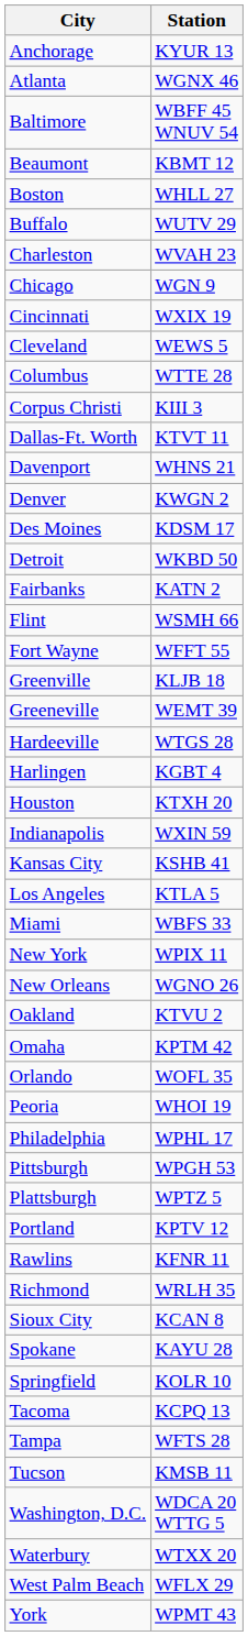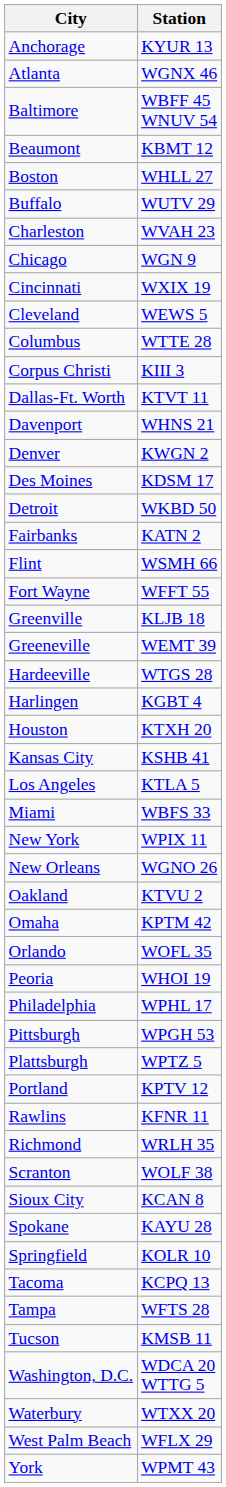 <table class="wikitable">
 <tr>
 <th><strong>City</strong></th>
 <th><strong>Station</strong></th>
 </tr>
 <tr>
 <td><a href='#'>Anchorage</a></td>
 <td><a href='#'>KYUR 13</a></td>
 </tr>
 <tr>
 <td><a href='#'>Atlanta</a></td>
 <td><a href='#'>WGNX 46</a></td>
 </tr>
 <tr>
 <td><a href='#'>Baltimore</a></td>
 <td><a href='#'>WBFF 45</a><br><a href='#'>WNUV 54</a></td>
 </tr>
 <tr>
 <td><a href='#'>Beaumont</a></td>
 <td><a href='#'>KBMT 12</a></td>
 </tr>
 <tr>
 <td><a href='#'>Boston</a></td>
 <td><a href='#'>WHLL 27</a></td>
 </tr>
 <tr>
 <td><a href='#'>Buffalo</a></td>
 <td><a href='#'>WUTV 29</a></td>
 </tr>
 <tr>
 <td><a href='#'>Charleston</a></td>
 <td><a href='#'>WVAH 23</a></td>
 </tr>
 <tr>
 <td><a href='#'>Chicago</a></td>
 <td><a href='#'>WGN 9</a></td>
 </tr>
 <tr>
 <td><a href='#'>Cincinnati</a></td>
 <td><a href='#'>WXIX 19</a></td>
 </tr>
 <tr>
 <td><a href='#'>Cleveland</a></td>
 <td><a href='#'>WEWS 5</a></td>
 </tr>
 <tr>
 <td><a href='#'>Columbus</a></td>
 <td><a href='#'>WTTE 28</a></td>
 </tr>
 <tr>
 <td><a href='#'>Corpus Christi</a></td>
 <td><a href='#'>KIII 3</a></td>
 </tr>
 <tr>
 <td><a href='#'>Dallas-Ft. Worth</a></td>
 <td><a href='#'>KTVT 11</a></td>
 </tr>
 <tr>
 <td><a href='#'>Davenport</a></td>
 <td><a href='#'>WHNS 21</a></td>
 </tr>
 <tr>
 <td><a href='#'>Denver</a></td>
 <td><a href='#'>KWGN 2</a></td>
 </tr>
 <tr>
 <td><a href='#'>Des Moines</a></td>
 <td><a href='#'>KDSM 17</a></td>
 </tr>
 <tr>
 <td><a href='#'>Detroit</a></td>
 <td><a href='#'>WKBD 50</a></td>
 </tr>
 <tr>
 <td><a href='#'>Fairbanks</a></td>
 <td><a href='#'>KATN 2</a></td>
 </tr>
 <tr>
 <td><a href='#'>Flint</a></td>
 <td><a href='#'>WSMH 66</a></td>
 </tr>
 <tr>
 <td><a href='#'>Fort Wayne</a></td>
 <td><a href='#'>WFFT 55</a></td>
 </tr>
 <tr>
 <td><a href='#'>Greenville</a></td>
 <td><a href='#'>KLJB 18</a></td>
 </tr>
 <tr>
 <td><a href='#'>Greeneville</a></td>
 <td><a href='#'>WEMT 39</a></td>
 </tr>
 <tr>
 <td><a href='#'>Hardeeville</a></td>
 <td><a href='#'>WTGS 28</a></td>
 </tr>
 <tr>
 <td><a href='#'>Harlingen</a></td>
 <td><a href='#'>KGBT 4</a></td>
 </tr>
 <tr>
 <td><a href='#'>Houston</a></td>
 <td><a href='#'>KTXH 20</a></td>
 </tr>
 <tr>
-<td><a href='#'>Indianapolis</a></td>
-<td><a href='#'>WXIN 59</a></td>
-</tr>
-<tr>
 <td><a href='#'>Kansas City</a></td>
 <td><a href='#'>KSHB 41</a></td>
 </tr>
 <tr>
 <td><a href='#'>Los Angeles</a></td>
 <td><a href='#'>KTLA 5</a></td>
 </tr>
 <tr>
 <td><a href='#'>Miami</a></td>
 <td><a href='#'>WBFS 33</a></td>
 </tr>
 <tr>
 <td><a href='#'>New York</a></td>
 <td><a href='#'>WPIX 11</a></td>
 </tr>
 <tr>
 <td><a href='#'>New Orleans</a></td>
 <td><a href='#'>WGNO 26</a></td>
 </tr>
 <tr>
 <td><a href='#'>Oakland</a></td>
 <td><a href='#'>KTVU 2</a></td>
 </tr>
 <tr>
 <td><a href='#'>Omaha</a></td>
 <td><a href='#'>KPTM 42</a></td>
 </tr>
 <tr>
 <td><a href='#'>Orlando</a></td>
 <td><a href='#'>WOFL 35</a></td>
 </tr>
 <tr>
 <td><a href='#'>Peoria</a></td>
 <td><a href='#'>WHOI 19</a></td>
 </tr>
 <tr>
 <td><a href='#'>Philadelphia</a></td>
 <td><a href='#'>WPHL 17</a></td>
 </tr>
 <tr>
 <td><a href='#'>Pittsburgh</a></td>
 <td><a href='#'>WPGH 53</a></td>
 </tr>
 <tr>
 <td><a href='#'>Plattsburgh</a></td>
 <td><a href='#'>WPTZ 5</a></td>
 </tr>
 <tr>
 <td><a href='#'>Portland</a></td>
 <td><a href='#'>KPTV 12</a></td>
 </tr>
 <tr>
 <td><a href='#'>Rawlins</a></td>
 <td><a href='#'>KFNR 11</a></td>
 </tr>
 <tr>
 <td><a href='#'>Richmond</a></td>
 <td><a href='#'>WRLH 35</a></td>
 </tr>
 <tr>
+<td><a href='#'>Scranton</a></td>
+<td><a href='#'>WOLF 38</a></td>
+</tr>
+<tr>
 <td><a href='#'>Sioux City</a></td>
 <td><a href='#'>KCAN 8</a></td>
 </tr>
 <tr>
 <td><a href='#'>Spokane</a></td>
 <td><a href='#'>KAYU 28</a></td>
 </tr>
 <tr>
 <td><a href='#'>Springfield</a></td>
 <td><a href='#'>KOLR 10</a></td>
 </tr>
 <tr>
 <td><a href='#'>Tacoma</a></td>
 <td><a href='#'>KCPQ 13</a></td>
 </tr>
 <tr>
 <td><a href='#'>Tampa</a></td>
 <td><a href='#'>WFTS 28</a></td>
 </tr>
 <tr>
 <td><a href='#'>Tucson</a></td>
 <td><a href='#'>KMSB 11</a></td>
 </tr>
 <tr>
 <td><a href='#'>Washington, D.C.</a></td>
 <td><a href='#'>WDCA 20</a><br><a href='#'>WTTG 5</a></td>
 </tr>
 <tr>
 <td><a href='#'>Waterbury</a></td>
 <td><a href='#'>WTXX 20</a></td>
 </tr>
 <tr>
 <td><a href='#'>West Palm Beach</a></td>
 <td><a href='#'>WFLX 29</a></td>
 </tr>
 <tr>
 <td><a href='#'>York</a></td>
 <td><a href='#'>WPMT 43</a></td>
 </tr>
 </table>
